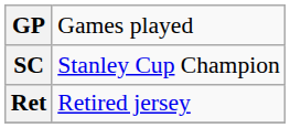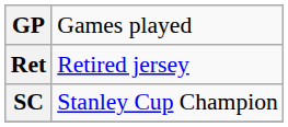 <table class="wikitable" style="font-size:90%;">
 <tr>
 <th>GP</th>
 <td>Games played</td>
 </tr>
 <tr>
+<th>Ret</th>
+<td><a href='#'>Retired jersey</a></td>
+</tr>
+<tr>
 <th>SC</th>
 <td><a href='#'>Stanley Cup</a> Champion</td>
 </tr>
 <tr>
-<th>Ret</th>
-<td><a href='#'>Retired jersey</a></td>
-</tr>
-<tr>
 </tr>
 </table>
